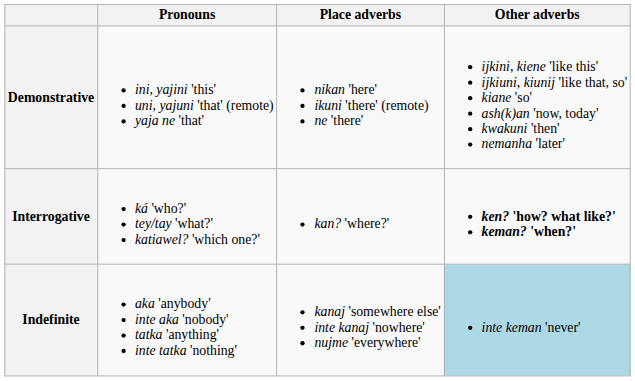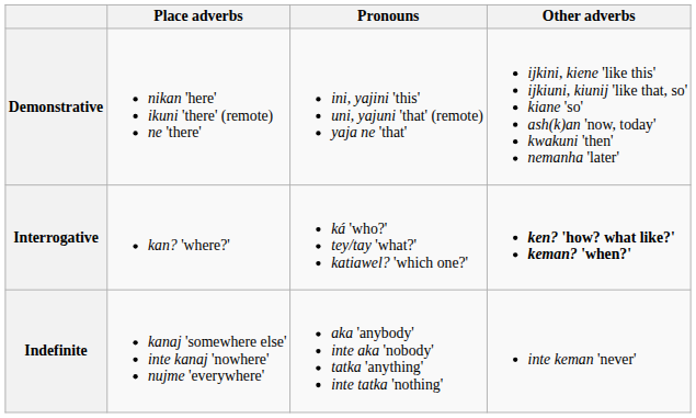 <table class="wikitable" style="margin: 1em auto 1em auto">
 <tr>
 <th></th>
+<th align="center">Place adverbs</th>
 <th align="center">Pronouns</th>
-<th align="center">Place adverbs</th>
 <th align="center">Other adverbs</th>
 </tr>
 <tr>
 <th align="center">Demonstrative</th>
+<td><br><ul><li><em>nikan</em> 'here'</li><li><em>ikuni</em> 'there' (remote)</li><li><em>ne</em> 'there'</li></ul></td>
 <td><br><ul><li><em>ini, yajini</em> 'this'</li><li><em>uni, yajuni</em> 'that' (remote)</li><li><em>yaja ne</em> 'that'</li></ul></td>
-<td><br><ul><li><em>nikan</em> 'here'</li><li><em>ikuni</em> 'there' (remote)</li><li><em>ne</em> 'there'</li></ul></td>
 <td><br><ul><li><em>ijkini</em>, <em>kiene</em> 'like this'</li><li><em>ijkiuni</em>, <em>kiunij</em> 'like that, so'</li><li><em>kiane</em> 'so'</li><li><em>ash(k)an</em> 'now, today'</li><li><em>kwakuni</em> 'then'</li><li><em>nemanha</em> 'later'</li></ul></td>
 </tr>
 <tr>
 <th align="center">Interrogative</th>
+<td><br><ul><li><em>kan?</em> 'where?'</li></ul></td>
 <td><br><ul><li><em>ká</em> 'who?'</li><li><em>tey/tay</em> 'what?'</li><li><em>katiawel?</em> 'which one?'</li></ul></td>
-<td><br><ul><li><em>kan?</em> 'where?'</li></ul></td>
 <td><strong><br><ul><li><em>ken?</em> 'how? what like?'</li><li><em>keman?</em> 'when?'</li></ul></strong></td>
 </tr>
 <tr>
 <th align="center">Indefinite</th>
+<td><br><ul><li><em>kanaj</em> 'somewhere else'</li><li><em>inte kanaj</em> 'nowhere'</li><li><em>nujme</em> 'everywhere'</li></ul></td>
 <td><br><ul><li><em>aka</em> 'anybody'</li><li><em>inte aka</em> 'nobody'</li><li><em>tatka</em> 'anything'</li><li><em>inte tatka</em> 'nothing'</li></ul></td>
-<td><br><ul><li><em>kanaj</em> 'somewhere else'</li><li><em>inte kanaj</em> 'nowhere'</li><li><em>nujme</em> 'everywhere'</li></ul></td>
-<td style="background: lightblue;"><br><ul><li><em>inte keman</em> 'never'</li></ul></td>
+<td><br><ul><li><em>inte keman</em> 'never'</li></ul></td>
 </tr>
 </table>
